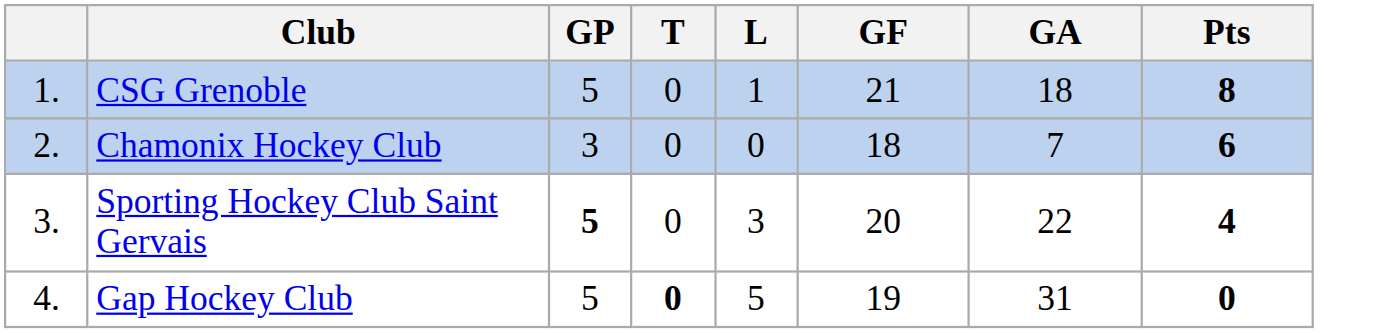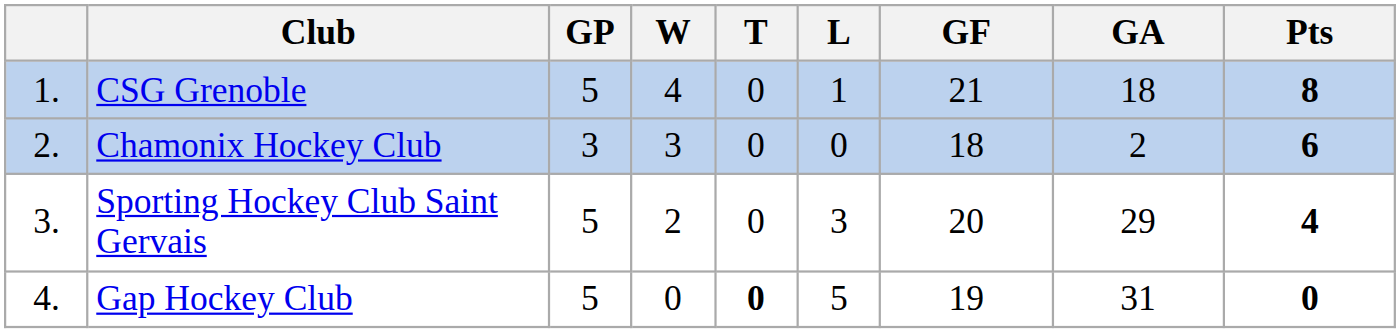 <table class="wikitable">
 <tr>
 <th width="30"></th>
 <th width="200">Club</th>
 <th width="30">GP</th>
+<th width="30">W</th>
 <th width="30">T</th>
 <th width="30">L</th>
 <th width="70">GF</th>
 <th width="70">GA</th>
 <th width="70">Pts</th>
 </tr>
 <tr bgcolor="#BCD2EE" align="center">
 <td>1.</td>
 <td align="left"><a href='#'>CSG Grenoble</a></td>
 <td>5</td>
+<td>4</td>
 <td>0</td>
 <td>1</td>
 <td>21</td>
 <td>18</td>
 <td><strong>8</strong></td>
 </tr>
 <tr bgcolor="#BCD2EE" align="center">
 <td>2.</td>
 <td align="left"><a href='#'>Chamonix Hockey Club</a></td>
 <td>3</td>
+<td>3</td>
 <td>0</td>
 <td>0</td>
 <td>18</td>
-<td>7</td>
+<td>2</td>
 <td><strong>6</strong></td>
 </tr>
 <tr bgcolor="#FFFFFF" align="center">
 <td>3.</td>
 <td align="left"><a href='#'>Sporting Hockey Club Saint Gervais</a></td>
-<td><strong>5</strong></td>
+<td>5</td>
+<td>2</td>
 <td>0</td>
 <td>3</td>
 <td>20</td>
-<td>22</td>
+<td>29</td>
 <td><strong>4</strong></td>
 </tr>
 <tr bgcolor="#FFFFFF" align="center">
 <td>4.</td>
 <td align="left"><a href='#'>Gap Hockey Club</a></td>
 <td>5</td>
+<td>0</td>
 <td><strong>0</strong></td>
 <td>5</td>
 <td>19</td>
 <td>31</td>
 <td><strong>0</strong></td>
 </tr>
 </table>
